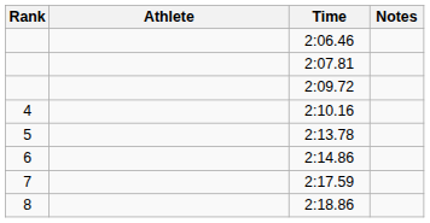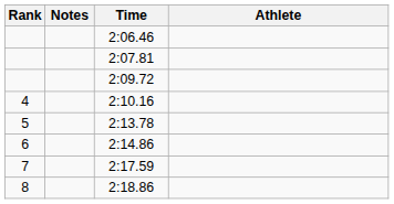 <table class="wikitable" style="text-align:center">
 <tr>
 <th width=40>Rank</th>
+<th width=50>Notes</th>
+<th width=80>Time</th>
 <th width=250>Athlete</th>
-<th width=80>Time</th>
-<th width=50>Notes</th>
 </tr>
 <tr>
 <td></td>
+<td></td>
+<td>2:06.46</td>
 <td align=left></td>
-<td>2:06.46</td>
-<td></td>
 </tr>
 <tr>
 <td></td>
+<td></td>
+<td>2:07.81</td>
 <td align=left></td>
-<td>2:07.81</td>
-<td></td>
 </tr>
 <tr>
 <td></td>
+<td></td>
+<td>2:09.72</td>
 <td align=left></td>
-<td>2:09.72</td>
-<td></td>
 </tr>
 <tr>
 <td>4</td>
+<td></td>
+<td>2:10.16</td>
 <td align=left></td>
-<td>2:10.16</td>
-<td></td>
 </tr>
 <tr>
 <td>5</td>
+<td></td>
+<td>2:13.78</td>
 <td align=left></td>
-<td>2:13.78</td>
-<td></td>
 </tr>
 <tr>
 <td>6</td>
+<td></td>
+<td>2:14.86</td>
 <td align=left></td>
-<td>2:14.86</td>
-<td></td>
 </tr>
 <tr>
 <td>7</td>
+<td></td>
+<td>2:17.59</td>
 <td align=left></td>
-<td>2:17.59</td>
-<td></td>
 </tr>
 <tr>
 <td>8</td>
+<td></td>
+<td>2:18.86</td>
 <td align=left></td>
-<td>2:18.86</td>
-<td></td>
 </tr>
 </table>
